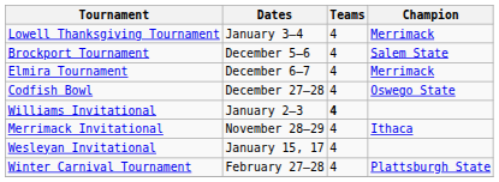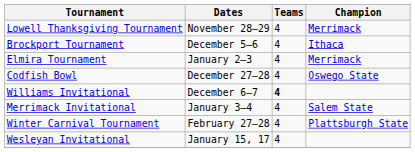 <table class="wikitable">
 <tr>
 <th>Tournament</th>
 <th>Dates</th>
 <th>Teams</th>
 <th>Champion</th>
 </tr>
 <tr>
 <td><a href='#'>Lowell Thanksgiving Tournament</a></td>
-<td>January 3–4</td>
+<td>November 28–29</td>
 <td>4</td>
 <td><a href='#'>Merrimack</a></td>
 </tr>
 <tr>
 <td><a href='#'>Brockport Tournament</a></td>
 <td>December 5–6</td>
 <td>4</td>
-<td><a href='#'>Salem State</a></td>
+<td><a href='#'>Ithaca</a></td>
 </tr>
 <tr>
 <td><a href='#'>Elmira Tournament</a></td>
-<td>December 6–7</td>
+<td>January 2–3</td>
 <td>4</td>
 <td><a href='#'>Merrimack</a></td>
 </tr>
 <tr>
 <td><a href='#'>Codfish Bowl</a></td>
 <td>December 27–28</td>
 <td>4</td>
 <td><a href='#'>Oswego State</a></td>
 </tr>
 <tr>
 <td><a href='#'>Williams Invitational</a></td>
-<td>January 2–3</td>
+<td>December 6–7</td>
 <td><strong>4</strong></td>
 <td></td>
 </tr>
 <tr>
 <td><a href='#'>Merrimack Invitational</a></td>
-<td>November 28–29</td>
+<td>January 3–4</td>
 <td>4</td>
-<td><a href='#'>Ithaca</a></td>
+<td><a href='#'>Salem State</a></td>
+</tr>
+<tr>
+<td><a href='#'>Winter Carnival Tournament</a></td>
+<td>February 27–28</td>
+<td>4</td>
+<td><a href='#'>Plattsburgh State</a></td>
 </tr>
 <tr>
 <td><a href='#'>Wesleyan Invitational</a></td>
 <td>January 15, 17</td>
 <td>4</td>
 <td></td>
 </tr>
 <tr>
-<td><a href='#'>Winter Carnival Tournament</a></td>
-<td>February 27–28</td>
-<td>4</td>
-<td><a href='#'>Plattsburgh State</a></td>
-</tr>
-<tr>
 </tr>
 </table>
